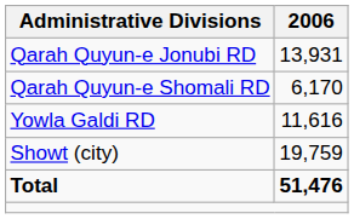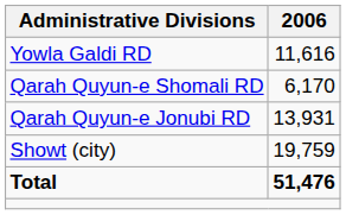 <table class="wikitable">
 <tr>
 <th>Administrative Divisions</th>
 <th>2006</th>
 </tr>
 <tr>
-<td><a href='#'>Qarah Quyun-e Jonubi RD</a></td>
-<td style="text-align: right;">13,931</td>
+<td><a href='#'>Yowla Galdi RD</a></td>
+<td style="text-align: right;">11,616</td>
 </tr>
 <tr>
 <td><a href='#'>Qarah Quyun-e Shomali RD</a></td>
 <td style="text-align: right;">6,170</td>
 </tr>
 <tr>
-<td><a href='#'>Yowla Galdi RD</a></td>
-<td style="text-align: right;">11,616</td>
+<td><a href='#'>Qarah Quyun-e Jonubi RD</a></td>
+<td style="text-align: right;">13,931</td>
 </tr>
 <tr>
 <td><a href='#'>Showt</a> (city)</td>
 <td style="text-align: right;">19,759</td>
 </tr>
 <tr>
 <td><strong>Total</strong></td>
 <td style="text-align: right;"><strong>51,476</strong></td>
 </tr>
 <tr>
 <td colspan=2></td>
 </tr>
 </table>
